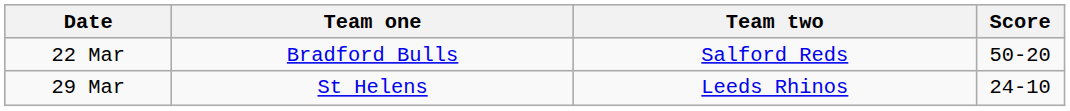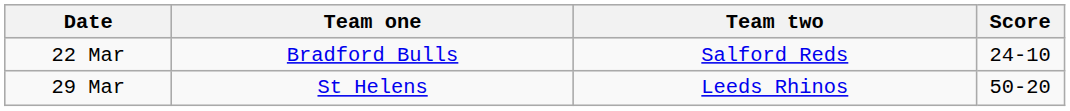 <table class="wikitable" style="text-align: center">
 <tr>
 <th width=100>Date</th>
 <th width=250>Team one</th>
 <th width=250>Team two</th>
 <th width=50>Score</th>
 </tr>
 <tr>
 <td>22 Mar</td>
 <td><a href='#'>Bradford Bulls</a></td>
 <td><a href='#'>Salford Reds</a></td>
-<td>50-20</td>
+<td>24-10</td>
 </tr>
 <tr>
 <td>29 Mar</td>
 <td><a href='#'>St Helens</a></td>
 <td><a href='#'>Leeds Rhinos</a></td>
-<td>24-10</td>
+<td>50-20</td>
 </tr>
 </table>
